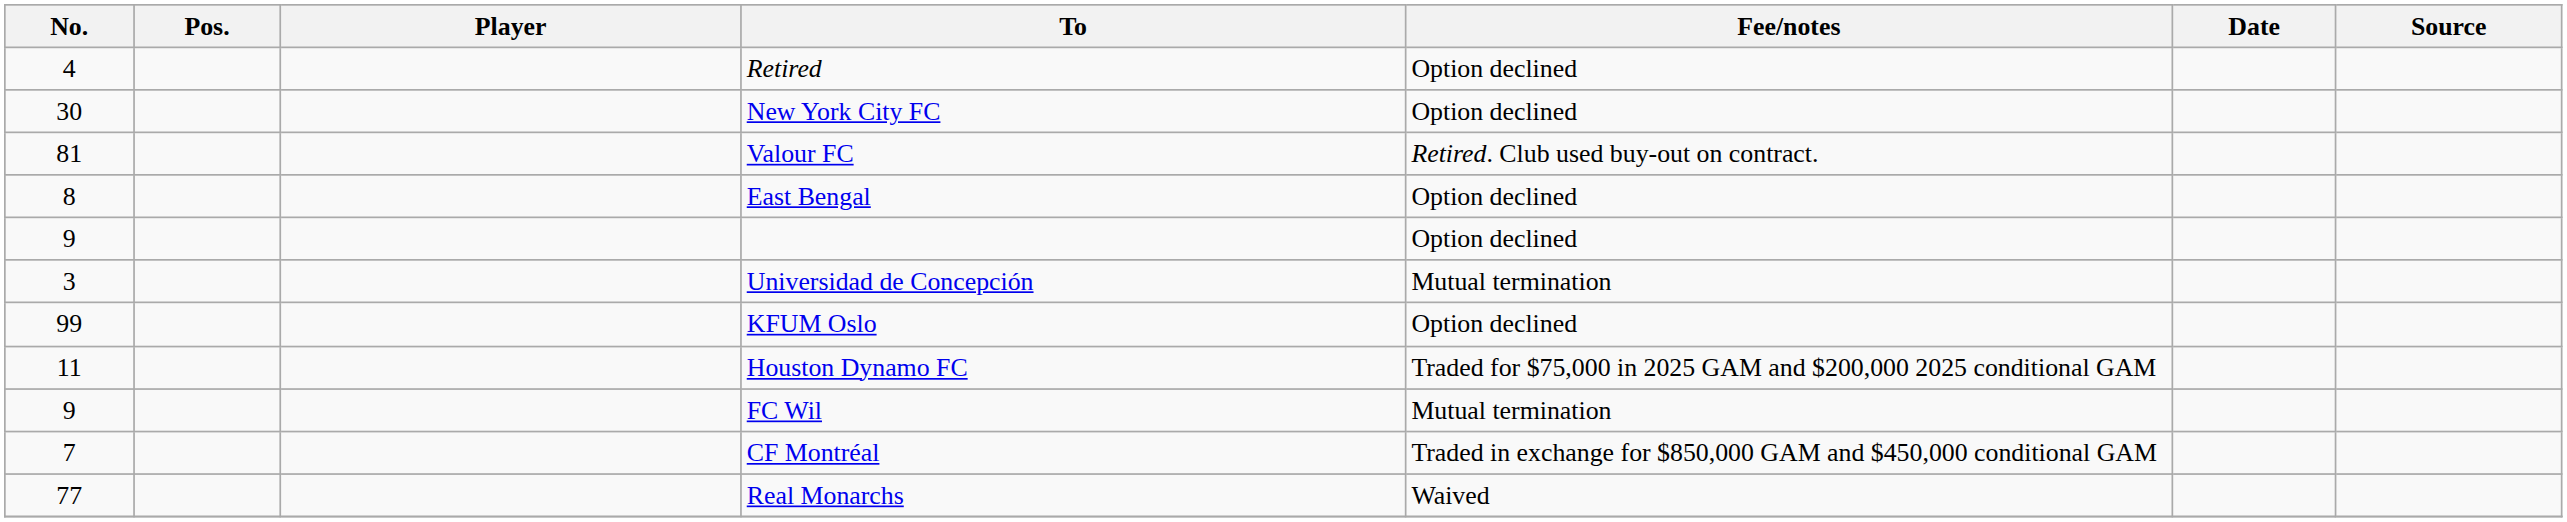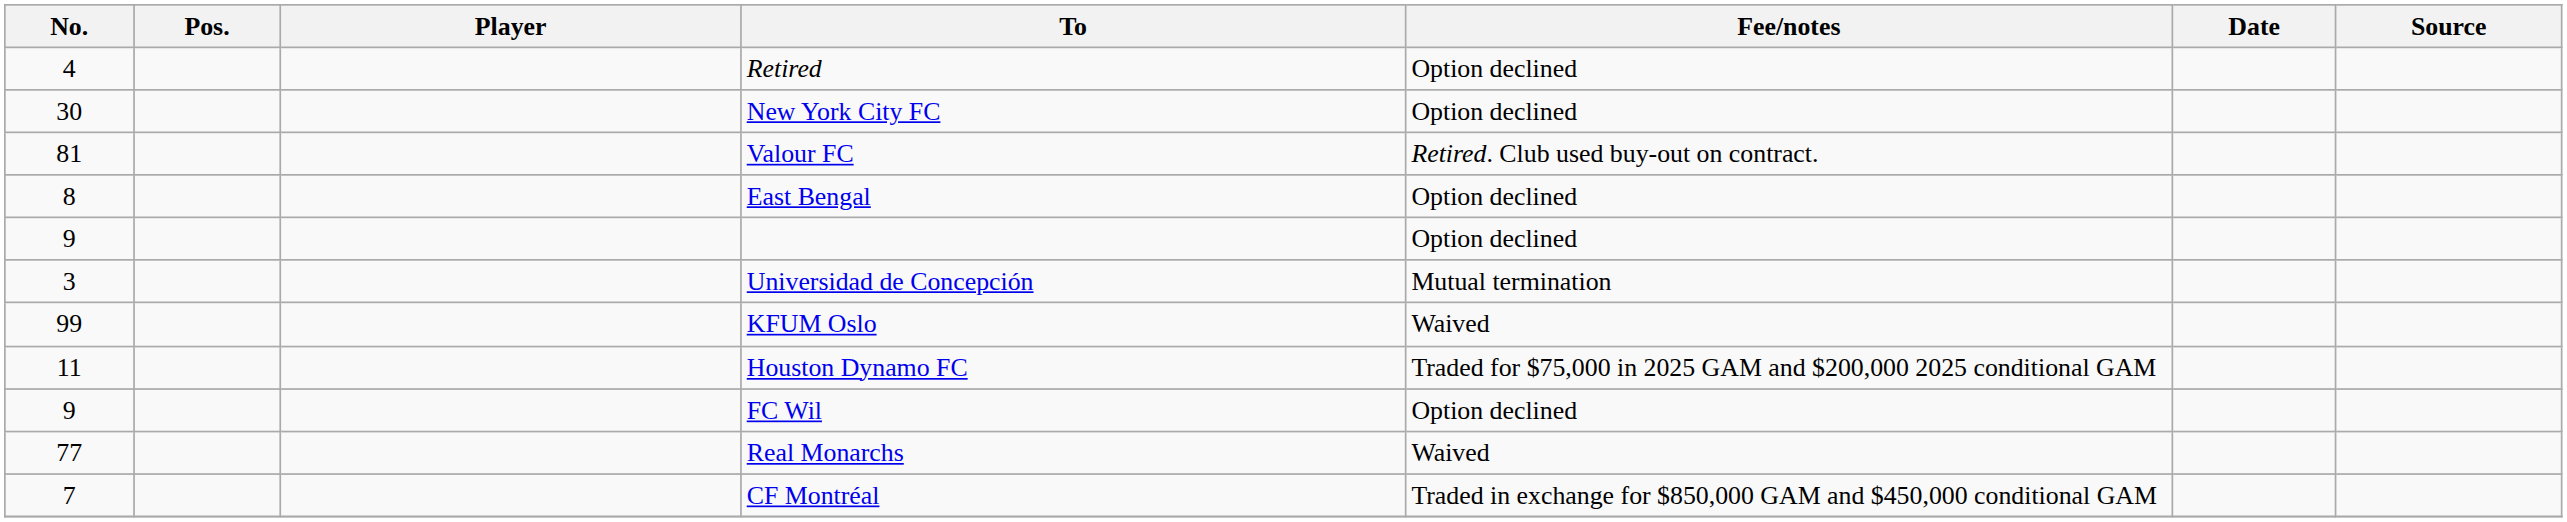 <table class="wikitable sortable" style=" font-size:95%; width:95%; text-align:left;">
 <tr>
 <th>No.</th>
 <th>Pos.</th>
 <th scope="col" style="width: 18%;">Player</th>
 <th scope="col" style="width: 26%;">To</th>
 <th scope="col" style="width: 30%;">Fee/notes</th>
 <th>Date</th>
 <th>Source</th>
 </tr>
 <tr>
 <td align=center>4</td>
 <td align=center></td>
 <td></td>
 <td><em>Retired</em></td>
 <td>Option declined</td>
 <td></td>
 <td></td>
 </tr>
 <tr>
 <td align=center>30</td>
 <td align=center></td>
 <td></td>
 <td> <a href='#'>New York City FC</a></td>
 <td>Option declined</td>
 <td></td>
 <td></td>
 </tr>
 <tr>
 <td align=center>81</td>
 <td align=center></td>
 <td></td>
 <td> <a href='#'>Valour FC</a></td>
 <td><em>Retired</em>. Club used buy-out on contract.</td>
 <td></td>
 <td></td>
 </tr>
 <tr>
 <td align=center>8</td>
 <td align=center></td>
 <td></td>
 <td> <a href='#'>East Bengal</a></td>
 <td>Option declined</td>
 <td></td>
 <td></td>
 </tr>
 <tr>
 <td align=center>9</td>
 <td align=center></td>
 <td></td>
 <td></td>
 <td>Option declined</td>
 <td></td>
 <td></td>
 </tr>
 <tr>
 <td align=center>3</td>
 <td align=center></td>
 <td></td>
 <td> <a href='#'>Universidad de Concepción</a></td>
 <td>Mutual termination</td>
 <td></td>
 <td></td>
 </tr>
 <tr>
 <td align=center>99</td>
 <td align=center></td>
 <td></td>
 <td> <a href='#'>KFUM Oslo</a></td>
-<td>Option declined</td>
+<td>Waived</td>
 <td></td>
 <td></td>
 </tr>
 <tr>
 <td align=center>11</td>
 <td align=center></td>
 <td></td>
 <td> <a href='#'>Houston Dynamo FC</a></td>
 <td>Traded for $75,000 in 2025 GAM and $200,000 2025 conditional GAM</td>
 <td></td>
 <td></td>
 </tr>
 <tr>
 <td align=center>9</td>
 <td align=center></td>
 <td></td>
 <td> <a href='#'>FC Wil</a></td>
-<td>Mutual termination</td>
+<td>Option declined</td>
+<td></td>
+<td></td>
+</tr>
+<tr>
+<td align=center>77</td>
+<td align=center></td>
+<td></td>
+<td> <a href='#'>Real Monarchs</a></td>
+<td>Waived</td>
 <td></td>
 <td></td>
 </tr>
 <tr>
 <td align=center>7</td>
 <td align=center></td>
 <td></td>
 <td> <a href='#'>CF Montréal</a></td>
 <td>Traded in exchange for $850,000 GAM and $450,000 conditional GAM</td>
 <td></td>
 <td></td>
 </tr>
 <tr>
-<td align=center>77</td>
-<td align=center></td>
-<td></td>
-<td> <a href='#'>Real Monarchs</a></td>
-<td>Waived</td>
-<td></td>
-<td></td>
-</tr>
-<tr>
 </tr>
 </table>
